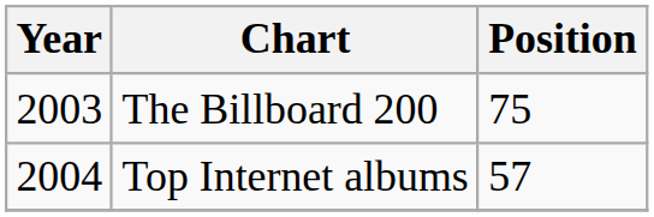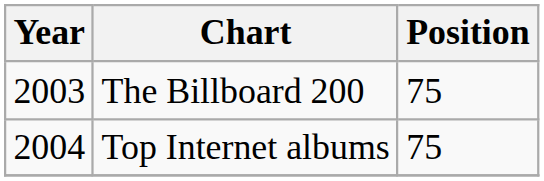 <table class="wikitable">
 <tr>
 <th align="left">Year</th>
 <th align="left">Chart</th>
 <th align="left">Position</th>
 </tr>
 <tr>
 <td align="left">2003</td>
 <td align="left">The Billboard 200</td>
 <td align="left">75</td>
 </tr>
 <tr>
 <td align="left">2004</td>
 <td align="left">Top Internet albums</td>
-<td align="left">57</td>
+<td align="left">75</td>
 </tr>
 <tr>
 </tr>
 </table>
